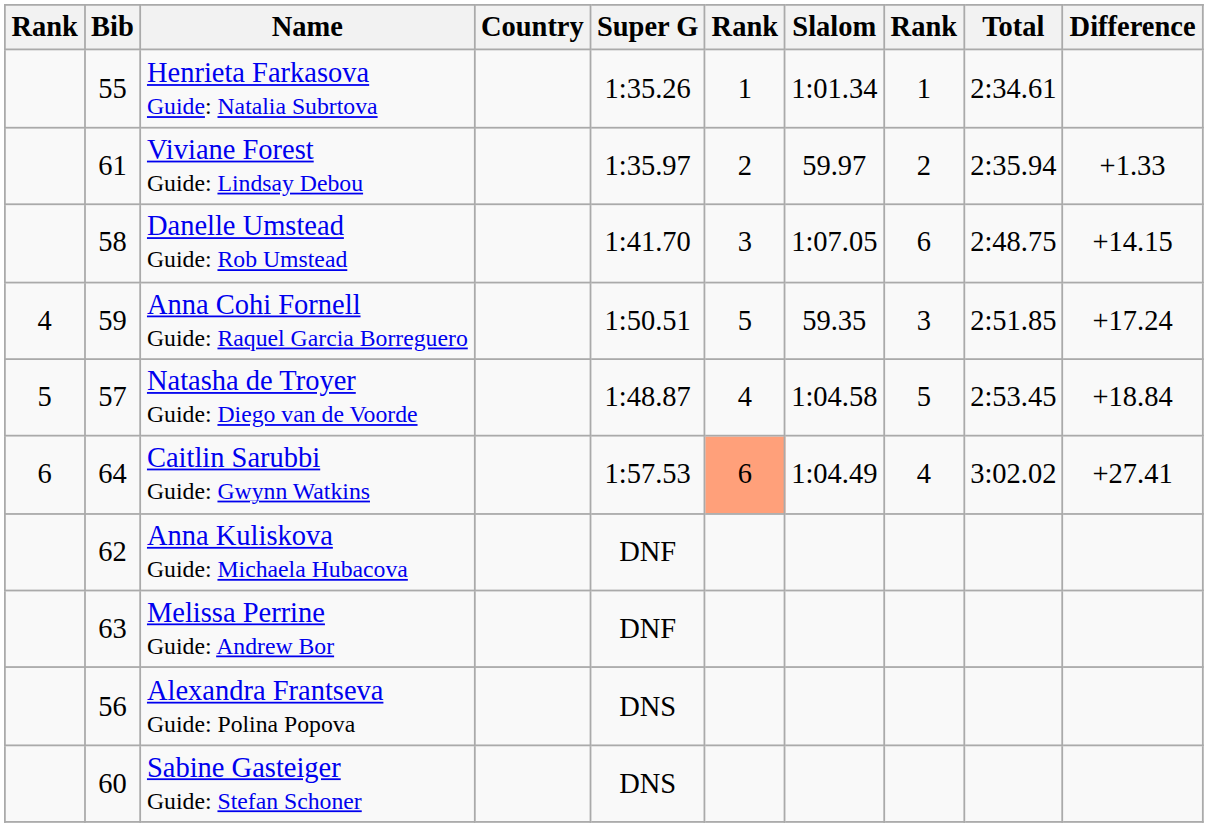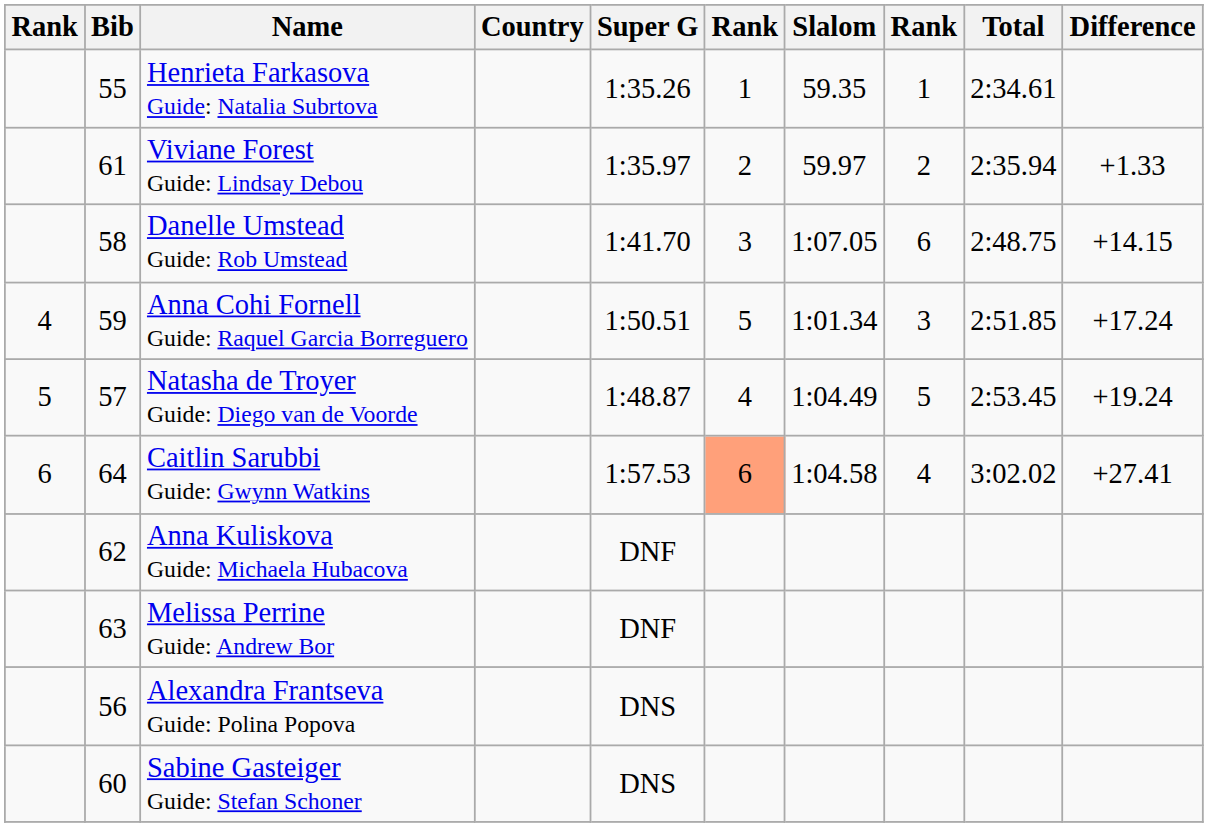 <table class="wikitable sortable" style="text-align:center">
 <tr>
 <th>Rank</th>
 <th>Bib</th>
 <th>Name</th>
 <th>Country</th>
 <th>Super G</th>
 <th>Rank</th>
 <th>Slalom</th>
 <th>Rank</th>
 <th>Total</th>
 <th>Difference</th>
 </tr>
 <tr>
 <td></td>
 <td>55</td>
 <td align=left><a href='#'>Henrieta Farkasova</a><br><small><a href='#'>Guide</a>: <a href='#'>Natalia Subrtova</a></small></td>
 <td align=left></td>
 <td>1:35.26</td>
 <td>1</td>
-<td>1:01.34</td>
+<td>59.35</td>
 <td>1</td>
 <td>2:34.61</td>
 <td></td>
 </tr>
 <tr>
 <td></td>
 <td>61</td>
 <td align=left><a href='#'>Viviane Forest</a><br><small>Guide: <a href='#'>Lindsay Debou</a></small></td>
 <td align=left></td>
 <td>1:35.97</td>
 <td>2</td>
 <td>59.97</td>
 <td>2</td>
 <td>2:35.94</td>
 <td>+1.33</td>
 </tr>
 <tr>
 <td></td>
 <td>58</td>
 <td align=left><a href='#'>Danelle Umstead</a><br><small>Guide: <a href='#'>Rob Umstead</a></small></td>
 <td align=left></td>
 <td>1:41.70</td>
 <td>3</td>
 <td>1:07.05</td>
 <td>6</td>
 <td>2:48.75</td>
 <td>+14.15</td>
 </tr>
 <tr>
 <td>4</td>
 <td>59</td>
 <td align=left><a href='#'>Anna Cohi Fornell</a><br><small>Guide: <a href='#'>Raquel Garcia Borreguero</a></small></td>
 <td align=left></td>
 <td>1:50.51</td>
 <td>5</td>
-<td>59.35</td>
+<td>1:01.34</td>
 <td>3</td>
 <td>2:51.85</td>
 <td>+17.24</td>
 </tr>
 <tr>
 <td>5</td>
 <td>57</td>
 <td align=left><a href='#'>Natasha de Troyer</a><br><small>Guide: <a href='#'>Diego van de Voorde</a></small></td>
 <td align=left></td>
 <td>1:48.87</td>
 <td>4</td>
-<td>1:04.58</td>
+<td>1:04.49</td>
 <td>5</td>
 <td>2:53.45</td>
-<td>+18.84</td>
+<td>+19.24</td>
 </tr>
 <tr>
 <td>6</td>
 <td>64</td>
 <td align=left><a href='#'>Caitlin Sarubbi</a><br><small>Guide: <a href='#'>Gwynn Watkins</a></small></td>
 <td align=left></td>
 <td>1:57.53</td>
 <td style="background: lightsalmon;">6</td>
-<td>1:04.49</td>
+<td>1:04.58</td>
 <td>4</td>
 <td>3:02.02</td>
 <td>+27.41</td>
 </tr>
 <tr>
 <td></td>
 <td>62</td>
 <td align=left><a href='#'>Anna Kuliskova</a><br><small>Guide: <a href='#'>Michaela Hubacova</a></small></td>
 <td align=left></td>
 <td>DNF</td>
 <td></td>
 <td></td>
 <td></td>
 <td></td>
 <td></td>
 </tr>
 <tr>
 <td></td>
 <td>63</td>
 <td align=left><a href='#'>Melissa Perrine</a><br><small>Guide: <a href='#'>Andrew Bor</a></small></td>
 <td align=left></td>
 <td>DNF</td>
 <td></td>
 <td></td>
 <td></td>
 <td></td>
 <td></td>
 </tr>
 <tr>
 <td></td>
 <td>56</td>
 <td align=left><a href='#'>Alexandra Frantseva</a><br><small>Guide: Polina Popova</small></td>
 <td align=left></td>
 <td>DNS</td>
 <td></td>
 <td></td>
 <td></td>
 <td></td>
 <td></td>
 </tr>
 <tr>
 <td></td>
 <td>60</td>
 <td align=left><a href='#'>Sabine Gasteiger</a><br><small>Guide: <a href='#'>Stefan Schoner</a></small></td>
 <td align=left></td>
 <td>DNS</td>
 <td></td>
 <td></td>
 <td></td>
 <td></td>
 <td></td>
 </tr>
 </table>
